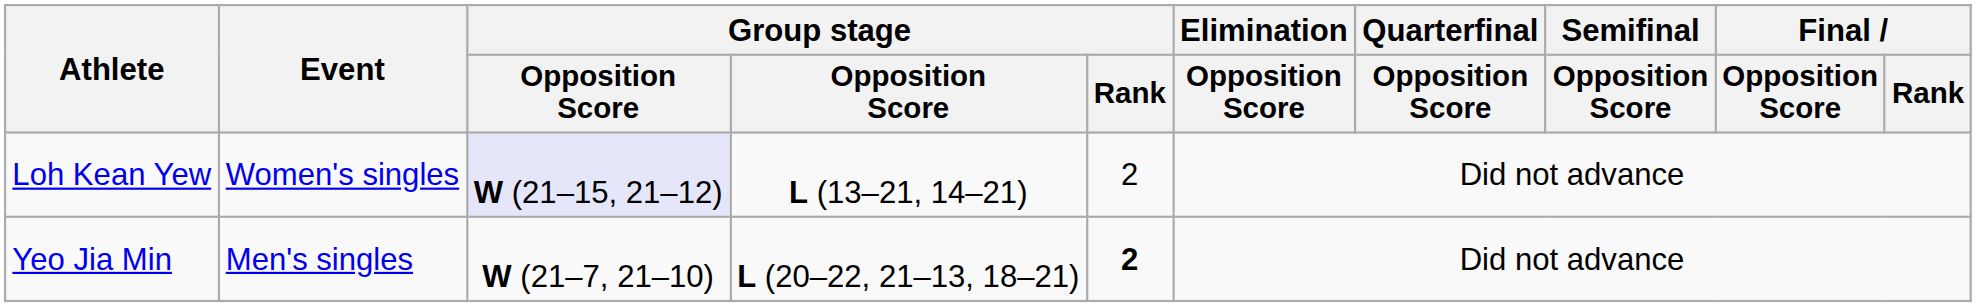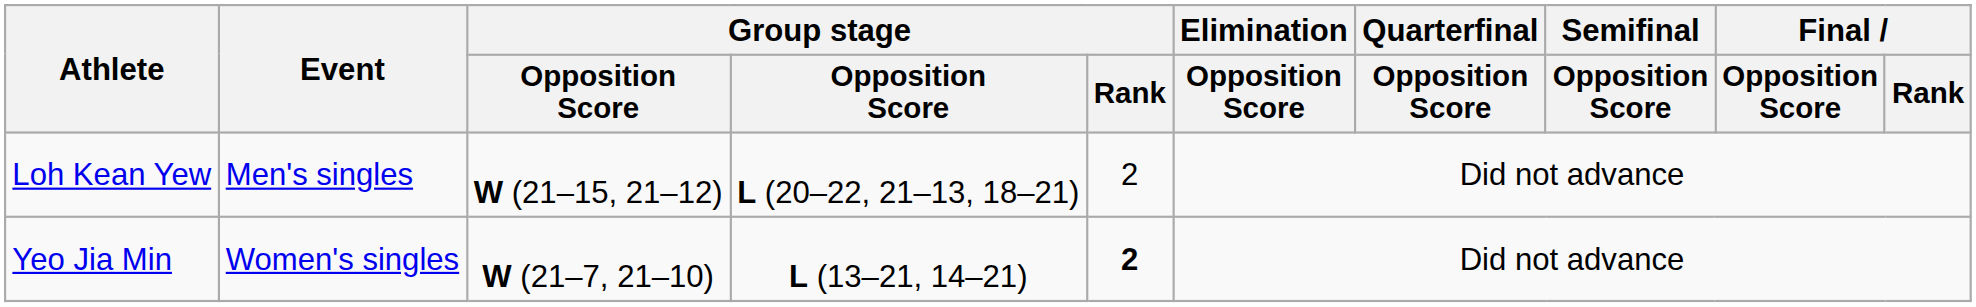 <table class="wikitable" style="font-size:90%; text-align:center">
 <tr>
 <th rowspan="2">Athlete</th>
 <th rowspan="2">Event</th>
 <th colspan="3">Group stage</th>
 <th>Elimination</th>
 <th>Quarterfinal</th>
 <th>Semifinal</th>
 <th colspan="2">Final / </th>
 </tr>
 <tr style="font-size:95%">
 <th>Opposition<br>Score</th>
 <th>Opposition<br>Score</th>
 <th>Rank</th>
 <th>Opposition<br>Score</th>
 <th>Opposition<br>Score</th>
 <th>Opposition<br>Score</th>
 <th>Opposition<br>Score</th>
 <th>Rank</th>
 </tr>
 <tr>
 <td style="text-align:left"><a href='#'>Loh Kean Yew</a></td>
-<td style="text-align:left"><a href='#'>Women's singles</a></td>
-<td style="background: lavender;"><br><strong>W</strong> (21–15, 21–12)</td>
-<td><br><strong>L</strong> (13–21, 14–21)</td>
+<td style="text-align:left"><a href='#'>Men's singles</a></td>
+<td><br><strong>W</strong> (21–15, 21–12)</td>
+<td><br><strong>L</strong> (20–22, 21–13, 18–21)</td>
 <td>2</td>
 <td colspan="5">Did not advance</td>
 </tr>
 <tr>
 <td style="text-align:left"><a href='#'>Yeo Jia Min</a></td>
-<td style="text-align:left"><a href='#'>Men's singles</a></td>
+<td style="text-align:left"><a href='#'>Women's singles</a></td>
 <td><br><strong>W</strong> (21–7, 21–10)</td>
-<td><br><strong>L</strong> (20–22, 21–13, 18–21)</td>
+<td><br><strong>L</strong> (13–21, 14–21)</td>
 <td><strong>2</strong></td>
 <td colspan="5">Did not advance</td>
 </tr>
 </table>
